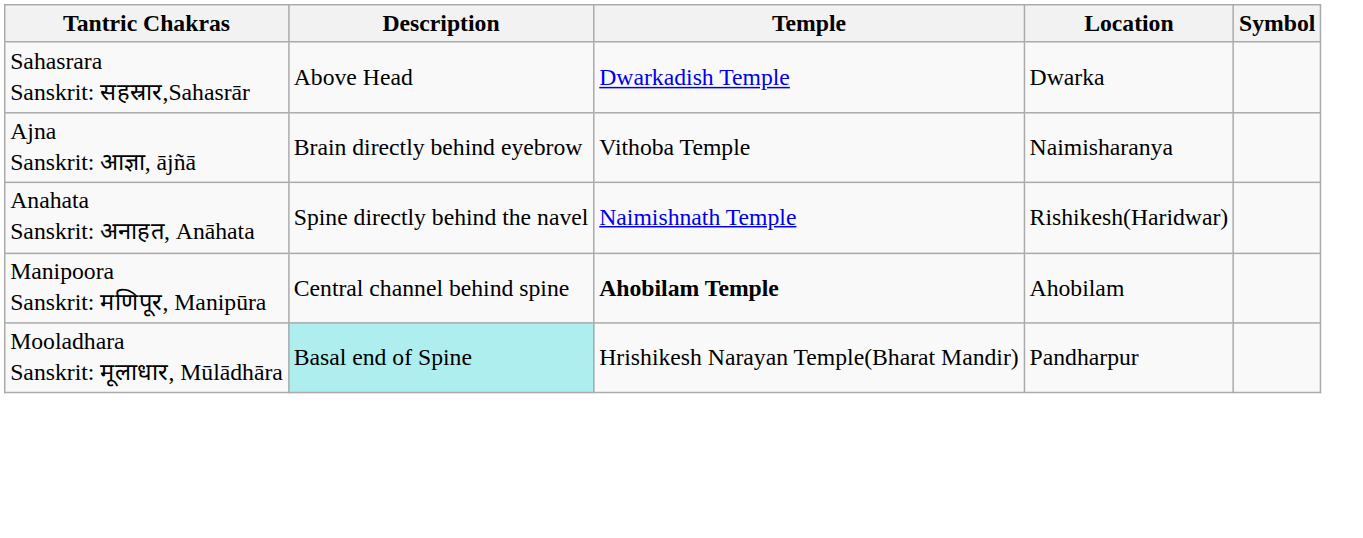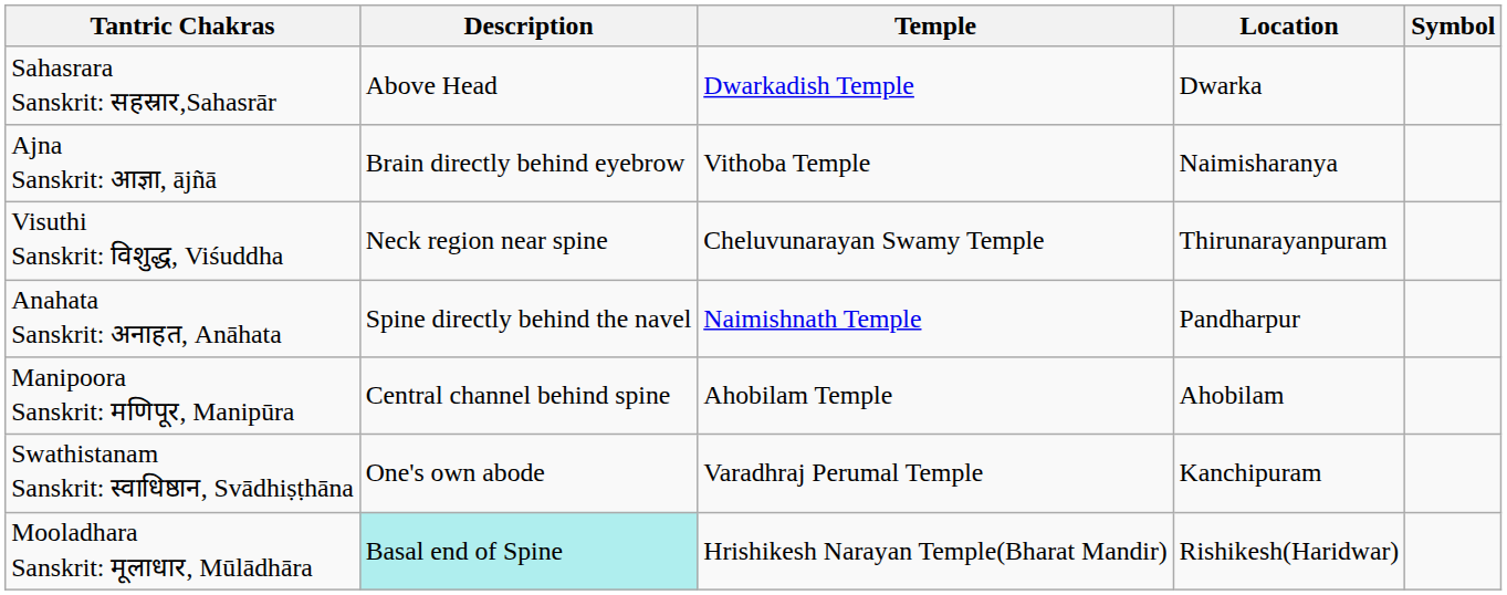 <table class="wikitable">
 <tr>
 <th>Tantric Chakras</th>
 <th>Description</th>
 <th>Temple</th>
 <th>Location</th>
 <th>Symbol</th>
 </tr>
 <tr>
 <td>Sahasrara<br>Sanskrit: सहस्रार,Sahasrār</td>
 <td>Above Head</td>
 <td><a href='#'>Dwarkadish Temple</a></td>
 <td>Dwarka</td>
 <td></td>
 </tr>
 <tr>
 <td>Ajna<br>Sanskrit: आज्ञा, ājñā</td>
 <td>Brain directly behind eyebrow</td>
 <td>Vithoba Temple</td>
 <td>Naimisharanya</td>
 <td></td>
 </tr>
 <tr>
+<td>Visuthi<br>Sanskrit: विशुद्ध, Viśuddha</td>
+<td>Neck region near spine</td>
+<td>Cheluvunarayan Swamy Temple</td>
+<td>Thirunarayanpuram</td>
+<td></td>
+</tr>
+<tr>
 <td>Anahata<br>Sanskrit: अनाहत, Anāhata</td>
 <td>Spine directly behind the navel</td>
 <td><a href='#'>Naimishnath Temple</a></td>
-<td>Rishikesh(Haridwar)</td>
+<td>Pandharpur</td>
 <td></td>
 </tr>
 <tr>
 <td>Manipoora<br>Sanskrit: मणिपूर, Manipūra</td>
 <td>Central channel behind spine</td>
-<td><strong>Ahobilam Temple</strong></td>
+<td>Ahobilam Temple</td>
 <td>Ahobilam</td>
+<td></td>
+</tr>
+<tr>
+<td>Swathistanam<br>Sanskrit: स्वाधिष्ठान, Svādhiṣṭhāna</td>
+<td>One's own abode</td>
+<td>Varadhraj Perumal Temple</td>
+<td>Kanchipuram</td>
 <td></td>
 </tr>
 <tr>
 <td>Mooladhara<br>Sanskrit: मूलाधार, Mūlādhāra</td>
 <td style="background: paleturquoise;">Basal end of Spine</td>
 <td>Hrishikesh Narayan Temple(Bharat Mandir)</td>
-<td>Pandharpur</td>
+<td>Rishikesh(Haridwar)</td>
 <td></td>
 </tr>
 </table>
